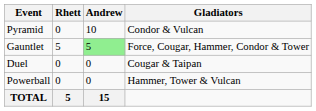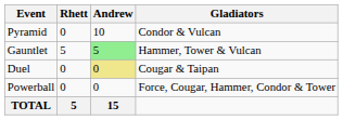 <table class="wikitable">
 <tr>
 <th>Event</th>
 <th>Rhett</th>
 <th>Andrew</th>
 <th>Gladiators</th>
 </tr>
 <tr>
 <td>Pyramid</td>
 <td>0</td>
 <td>10</td>
 <td>Condor & Vulcan</td>
 </tr>
 <tr>
 <td>Gauntlet</td>
 <td>5</td>
 <td style="background: lightgreen;">5</td>
-<td>Force, Cougar, Hammer, Condor & Tower</td>
+<td>Hammer, Tower & Vulcan</td>
 </tr>
 <tr>
 <td>Duel</td>
 <td>0</td>
-<td>0</td>
+<td style="background: khaki;">0</td>
 <td>Cougar & Taipan</td>
 </tr>
 <tr>
 <td>Powerball</td>
 <td>0</td>
 <td>0</td>
-<td>Hammer, Tower & Vulcan</td>
+<td>Force, Cougar, Hammer, Condor & Tower</td>
 </tr>
 <tr>
 <th>TOTAL</th>
 <th>5</th>
 <th>15</th>
 </tr>
 </table>
